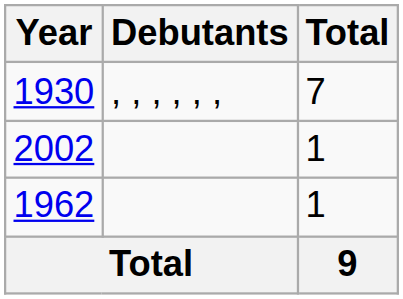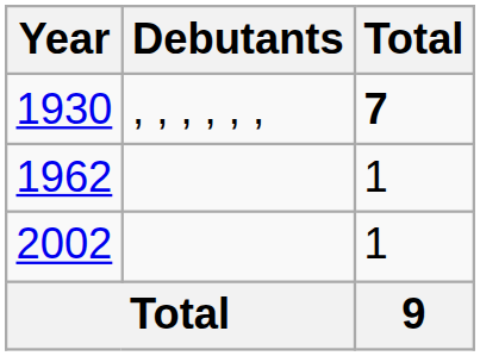 <table class="wikitable" sortable" style="text-align:">
 <tr>
 <th>Year</th>
 <th>Debutants</th>
 <th>Total</th>
 </tr>
 <tr>
 <td><a href='#'>1930</a></td>
 <td>, , , , , , </td>
-<td>7</td>
+<td><strong>7</strong></td>
 </tr>
 <tr>
-<td><a href='#'>2002</a></td>
+<td><a href='#'>1962</a></td>
 <td></td>
 <td>1</td>
 </tr>
 <tr>
-<td><a href='#'>1962</a></td>
+<td><a href='#'>2002</a></td>
 <td></td>
 <td>1</td>
 </tr>
 <tr>
 <th colspan=2>Total</th>
 <th>9</th>
 </tr>
 </table>
